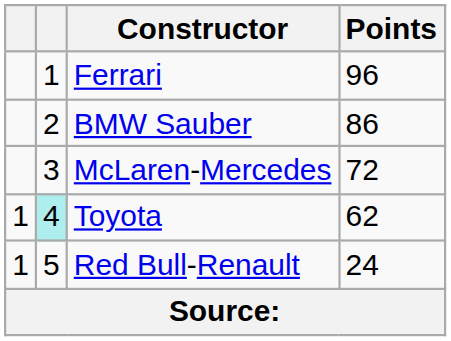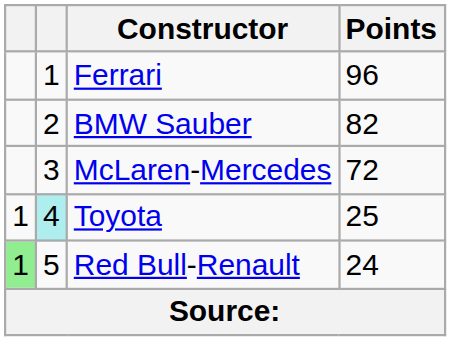 <table class="wikitable" style="font-size: 85%;">
 <tr>
 <th></th>
 <th></th>
 <th>Constructor</th>
 <th>Points</th>
 </tr>
 <tr>
 <td></td>
 <td align="center">1</td>
 <td> <a href='#'>Ferrari</a></td>
 <td>96</td>
 </tr>
 <tr>
 <td></td>
 <td align="center">2</td>
 <td> <a href='#'>BMW Sauber</a></td>
-<td>86</td>
+<td>82</td>
 </tr>
 <tr>
 <td></td>
 <td align="center">3</td>
 <td> <a href='#'>McLaren</a>-<a href='#'>Mercedes</a></td>
 <td>72</td>
 </tr>
 <tr>
 <td> 1</td>
 <td align="center" style="background: paleturquoise;">4</td>
 <td> <a href='#'>Toyota</a></td>
-<td>62</td>
+<td>25</td>
 </tr>
 <tr>
-<td> 1</td>
+<td style="background: lightgreen;"> 1</td>
 <td align="center">5</td>
 <td> <a href='#'>Red Bull</a>-<a href='#'>Renault</a></td>
 <td>24</td>
 </tr>
 <tr>
 <th colspan=4>Source:</th>
 </tr>
 </table>
